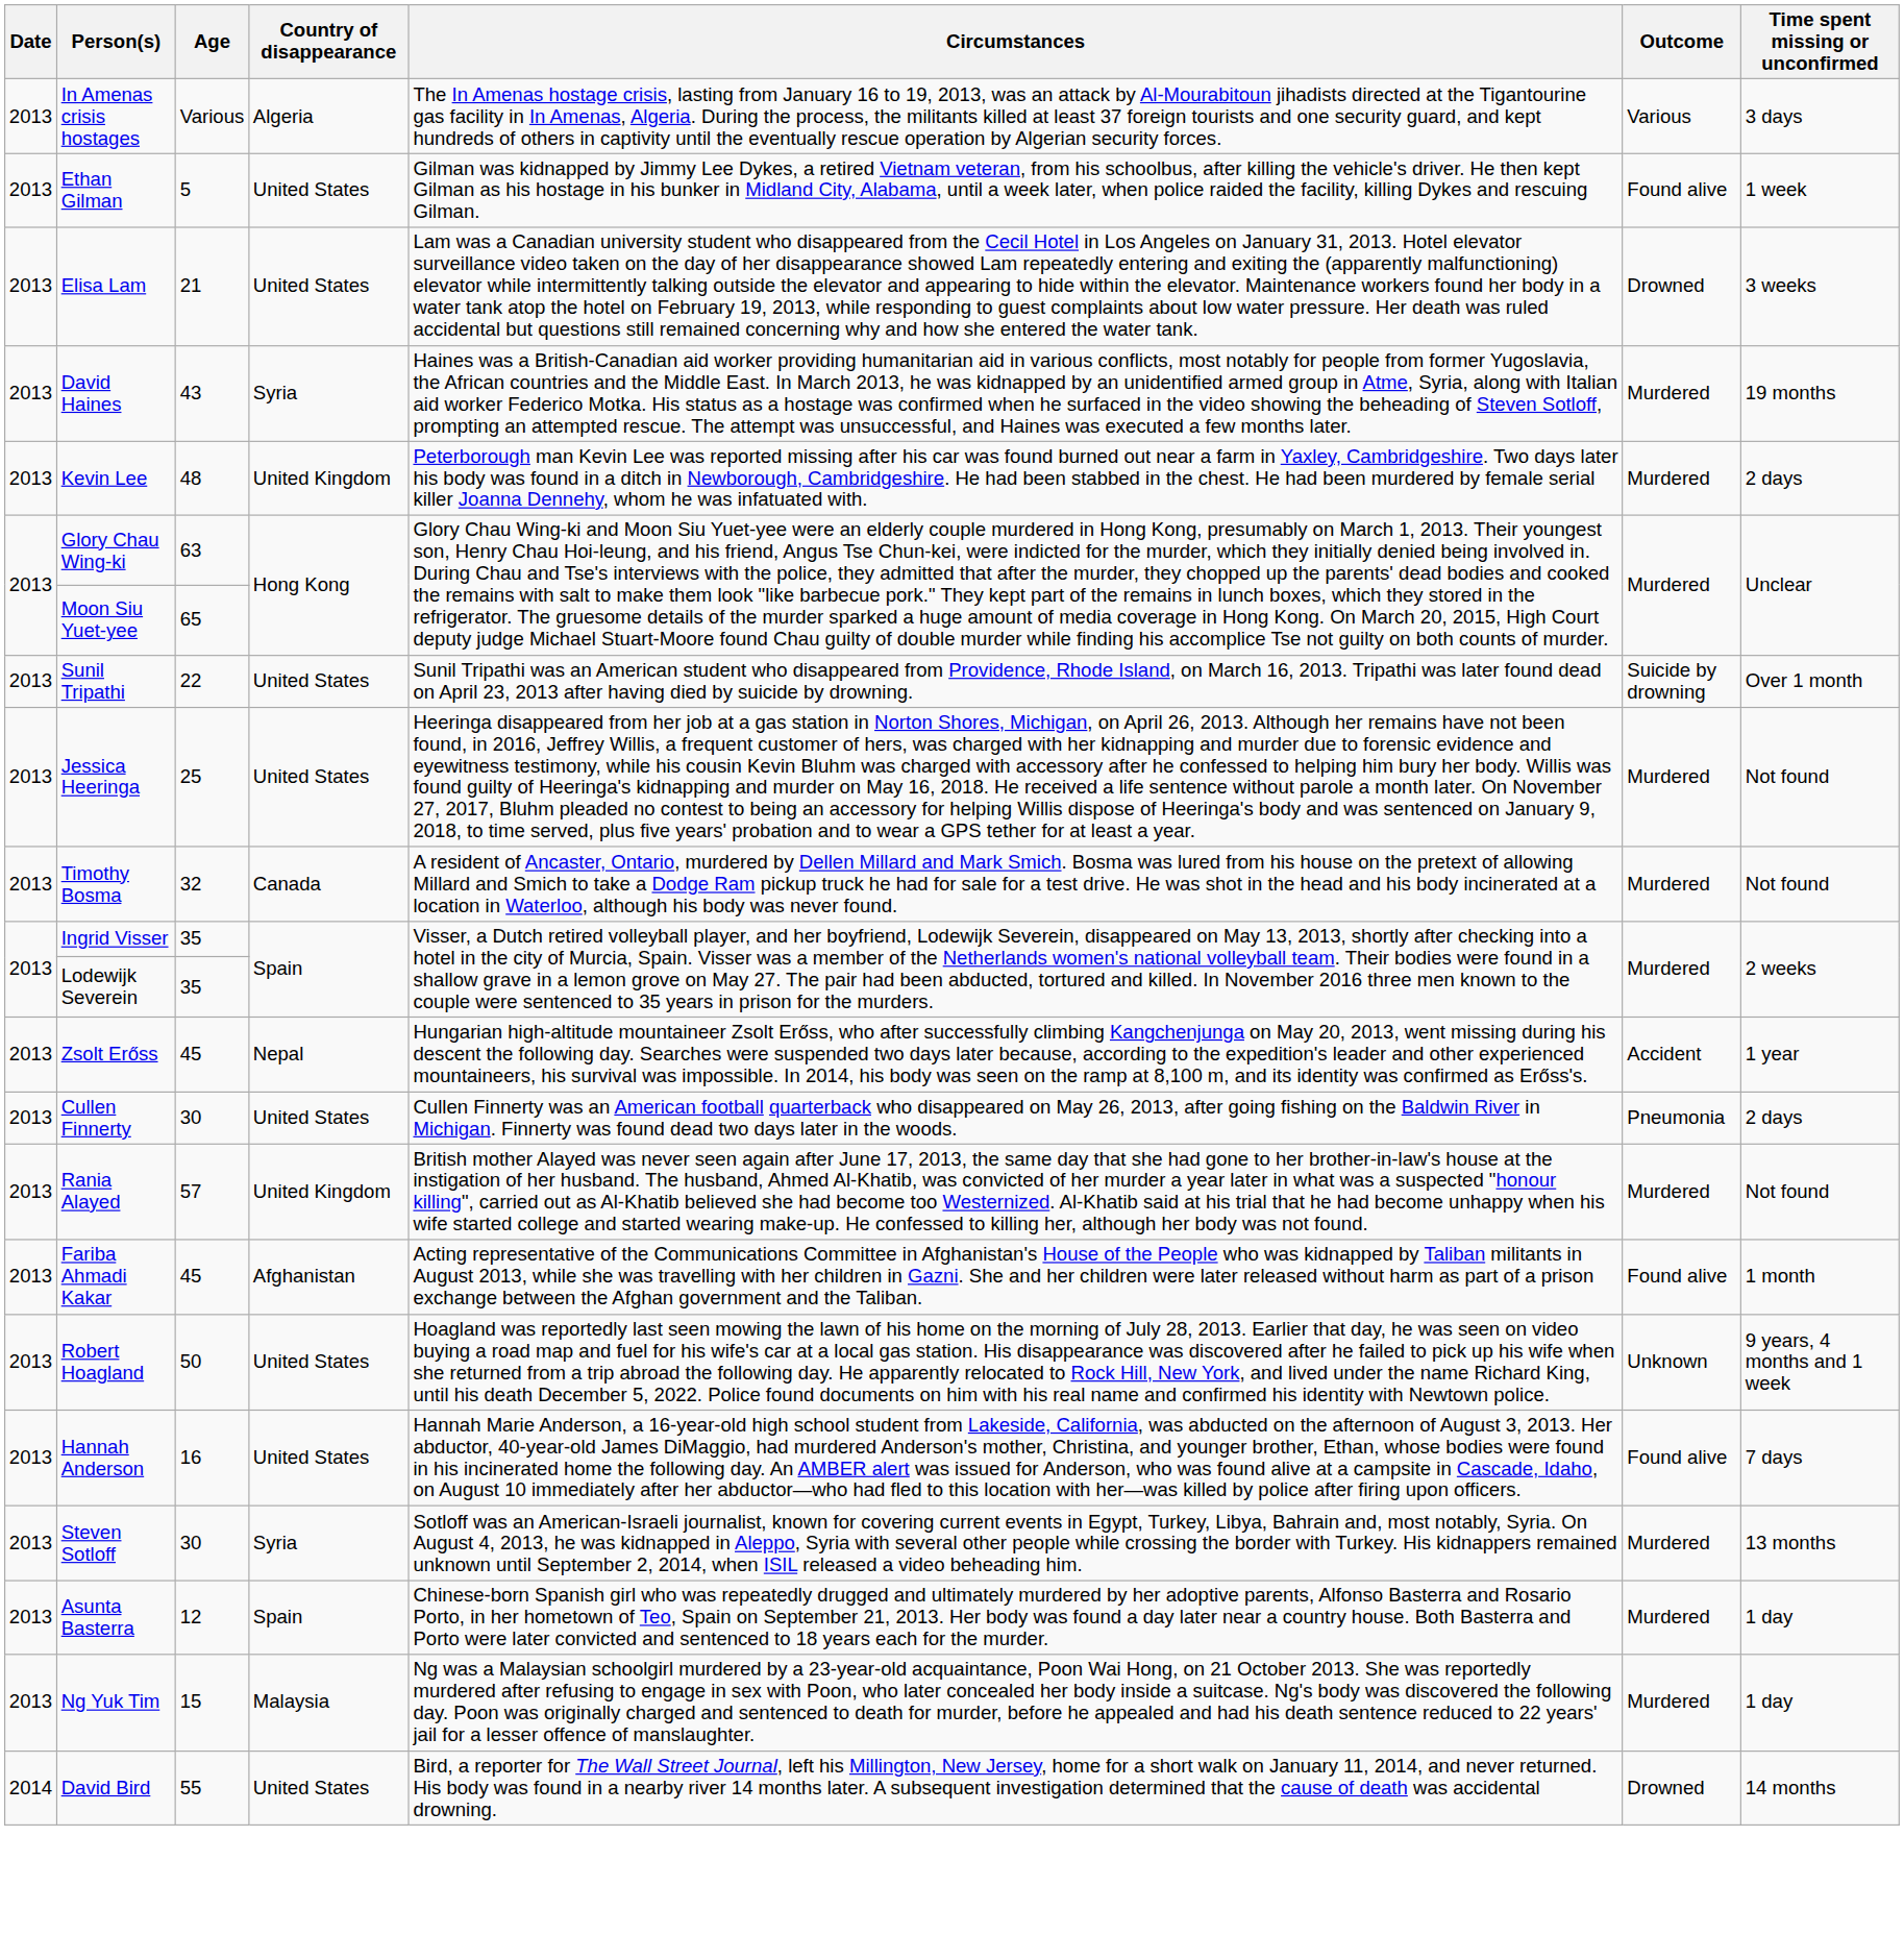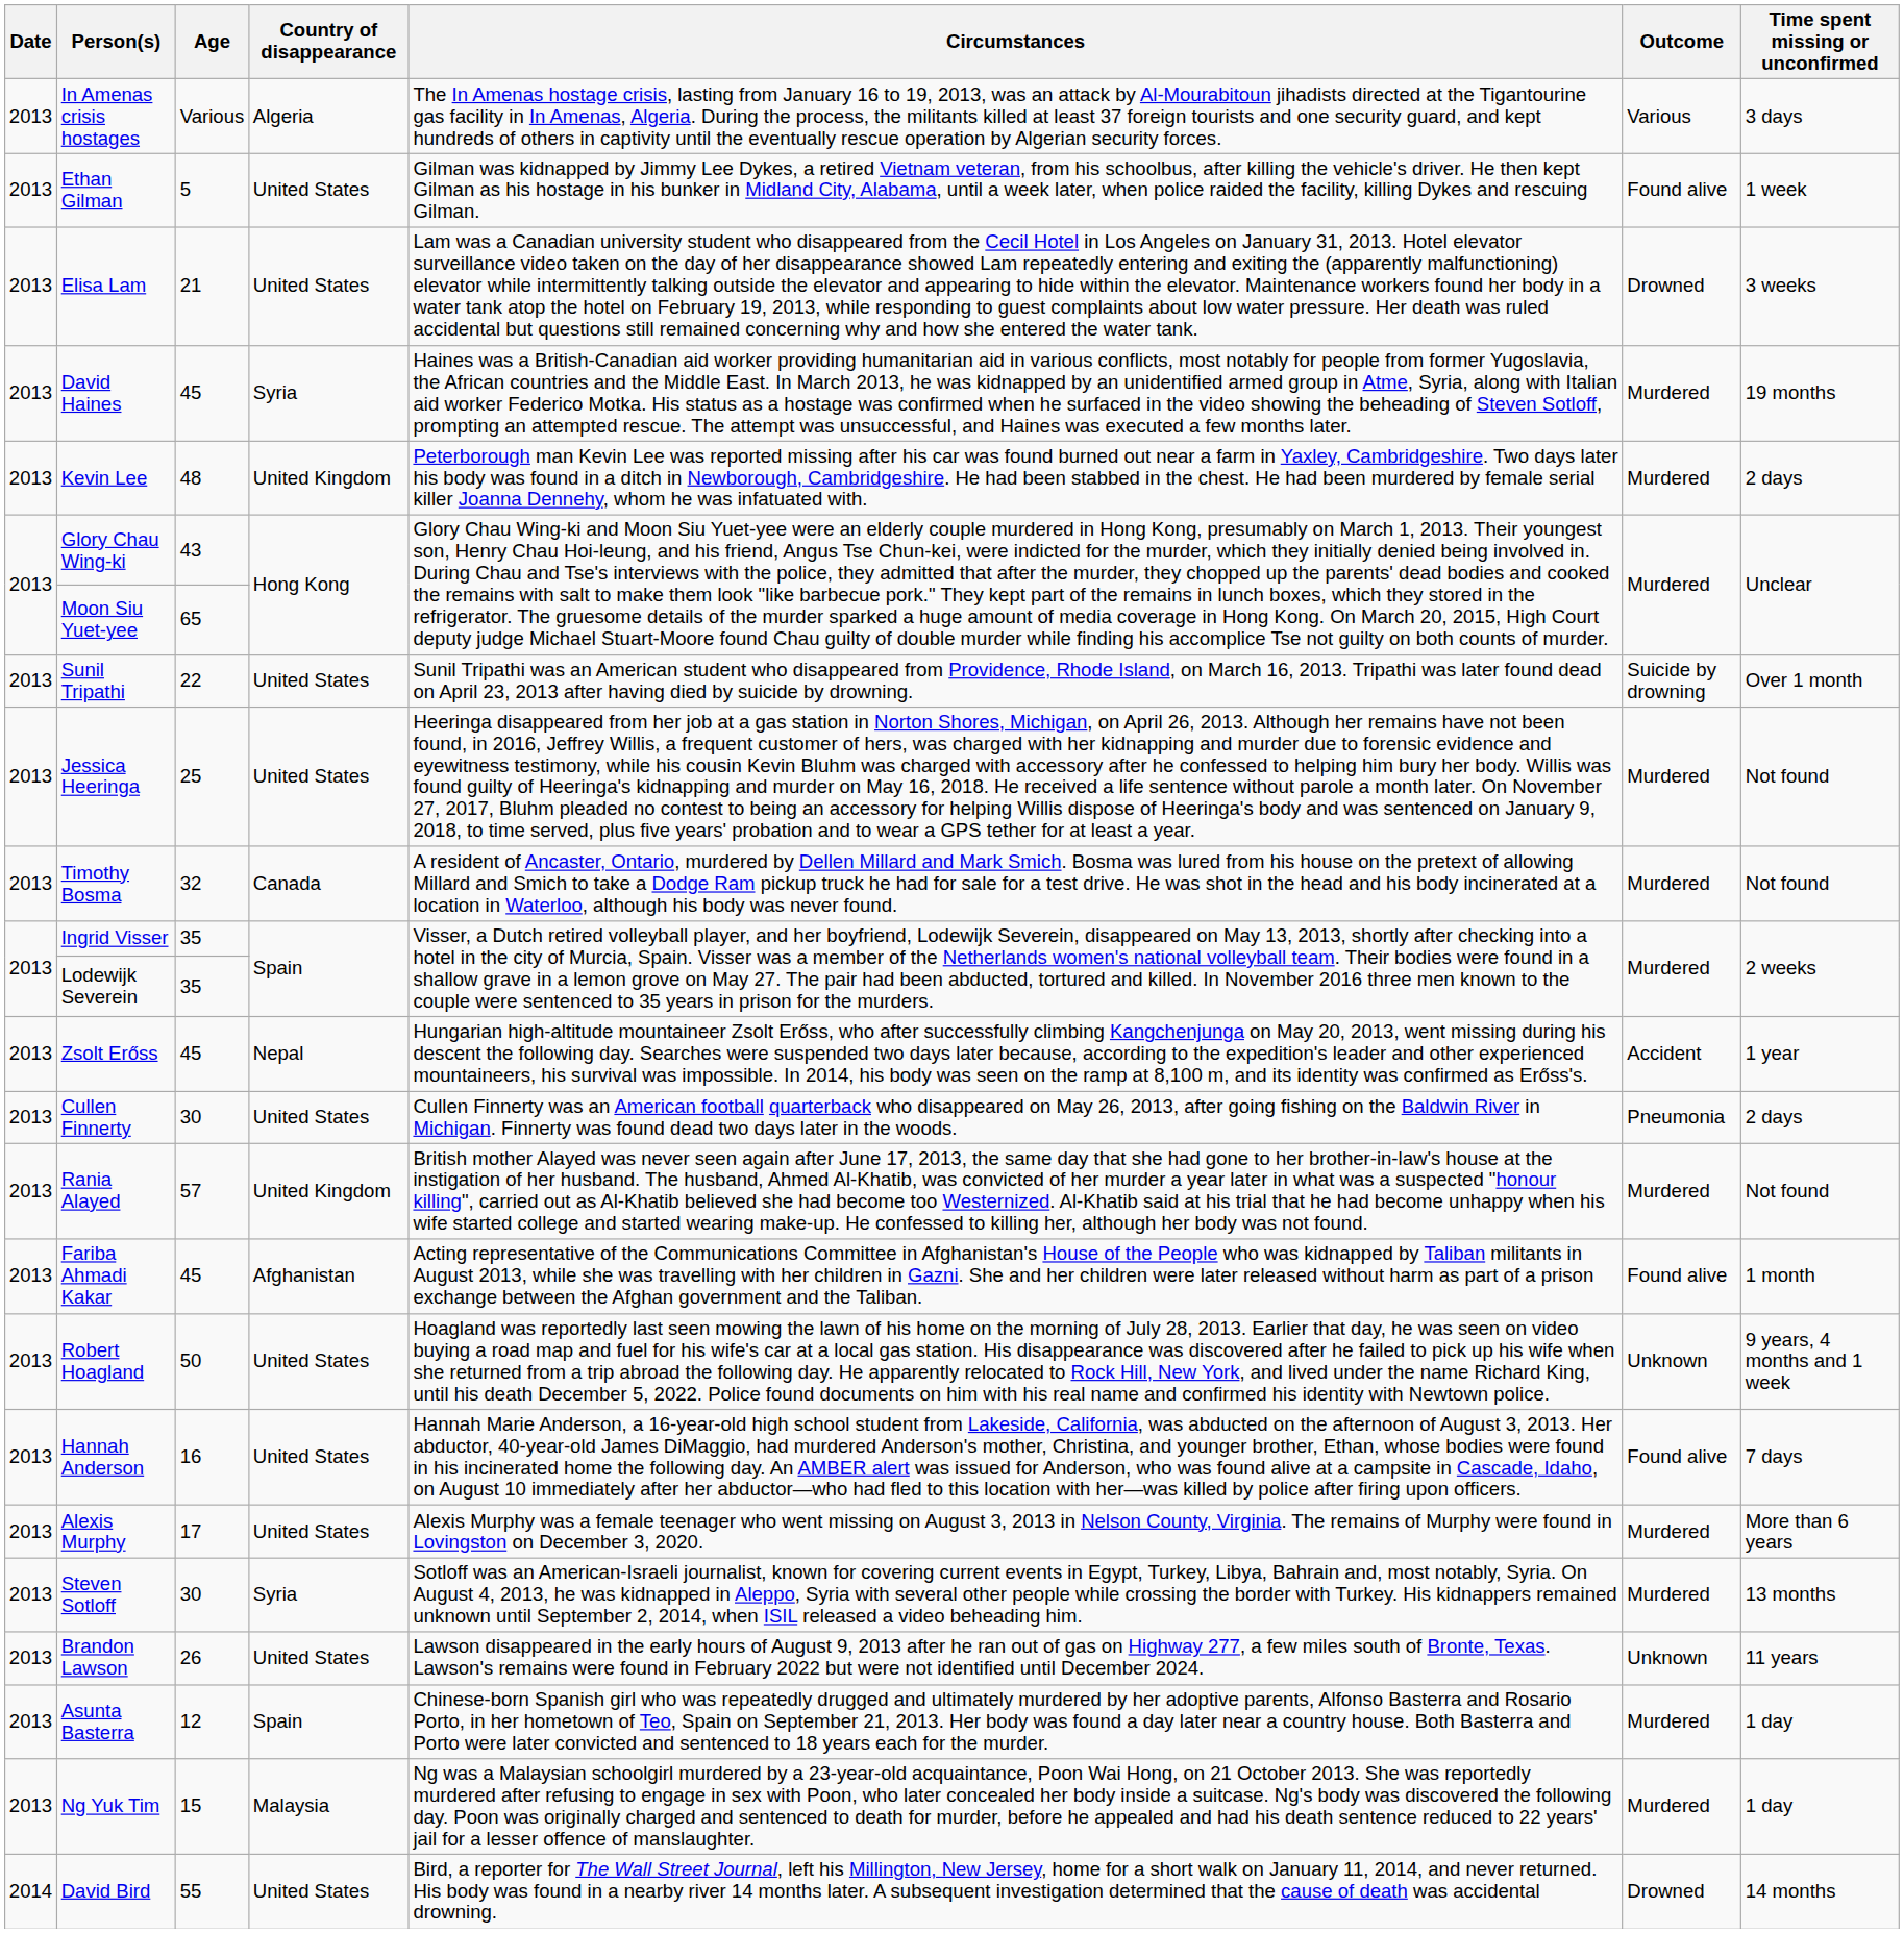 <table class="wikitable sortable zebra">
 <tr>
 <th data-sort-type="isoDate">Date</th>
 <th data-sort-type="text">Person(s)</th>
 <th data-sort-type="text">Age</th>
 <th>Country of disappearance</th>
 <th class="unsortable">Circumstances</th>
 <th data-sort-type="text">Outcome</th>
 <th>Time spent missing or unconfirmed</th>
 </tr>
 <tr>
 <td>2013</td>
 <td><a href='#'>In Amenas crisis hostages</a></td>
 <td>Various</td>
 <td>Algeria</td>
 <td>The <a href='#'>In Amenas hostage crisis</a>, lasting from January 16 to 19, 2013, was an attack by <a href='#'>Al-Mourabitoun</a> jihadists directed at the Tigantourine gas facility in <a href='#'>In Amenas</a>, <a href='#'>Algeria</a>. During the process, the militants killed at least 37 foreign tourists and one security guard, and kept hundreds of others in captivity until the eventually rescue operation by Algerian security forces.</td>
 <td>Various</td>
 <td>3 days</td>
 </tr>
 <tr>
 <td>2013</td>
 <td><a href='#'>Ethan Gilman</a></td>
 <td>5</td>
 <td>United States</td>
 <td>Gilman was kidnapped by Jimmy Lee Dykes, a retired <a href='#'>Vietnam veteran</a>, from his schoolbus, after killing the vehicle's driver. He then kept Gilman as his hostage in his bunker in <a href='#'>Midland City, Alabama</a>, until a week later, when police raided the facility, killing Dykes and rescuing Gilman.</td>
 <td>Found alive</td>
 <td>1 week</td>
 </tr>
 <tr>
 <td data-sort-value="2013-01-31">2013</td>
 <td><a href='#'>Elisa Lam</a></td>
 <td data-sort-value="21">21</td>
 <td>United States</td>
 <td>Lam was a Canadian university student who disappeared from the <a href='#'>Cecil Hotel</a> in Los Angeles on January 31, 2013. Hotel elevator surveillance video taken on the day of her disappearance showed Lam repeatedly entering and exiting the (apparently malfunctioning) elevator while intermittently talking outside the elevator and appearing to hide within the elevator. Maintenance workers found her body in a water tank atop the hotel on February 19, 2013, while responding to guest complaints about low water pressure. Her death was ruled accidental but questions still remained concerning why and how she entered the water tank.</td>
 <td>Drowned</td>
 <td>3 weeks</td>
 </tr>
 <tr>
 <td>2013</td>
 <td><a href='#'>David Haines</a></td>
-<td>43</td>
+<td>45</td>
 <td>Syria</td>
 <td>Haines was a British-Canadian aid worker providing humanitarian aid in various conflicts, most notably for people from former Yugoslavia, the African countries and the Middle East. In March 2013, he was kidnapped by an unidentified armed group in <a href='#'>Atme</a>, Syria, along with Italian aid worker Federico Motka. His status as a hostage was confirmed when he surfaced in the video showing the beheading of <a href='#'>Steven Sotloff</a>, prompting an attempted rescue. The attempt was unsuccessful, and Haines was executed a few months later.</td>
 <td>Murdered</td>
 <td>19 months</td>
 </tr>
 <tr>
 <td data-sort-value="2013-03-29">2013</td>
 <td><a href='#'>Kevin Lee</a></td>
 <td>48</td>
 <td>United Kingdom</td>
 <td><a href='#'>Peterborough</a> man Kevin Lee was reported missing after his car was found burned out near a farm in <a href='#'>Yaxley, Cambridgeshire</a>. Two days later his body was found in a ditch in <a href='#'>Newborough, Cambridgeshire</a>. He had been stabbed in the chest. He had been murdered by female serial killer <a href='#'>Joanna Dennehy</a>, whom he was infatuated with.</td>
 <td>Murdered</td>
 <td>2 days</td>
 </tr>
 <tr>
 <td rowspan="2">2013</td>
 <td><a href='#'>Glory Chau Wing-ki</a></td>
-<td>63</td>
+<td>43</td>
 <td rowspan="2">Hong Kong</td>
 <td rowspan="2">Glory Chau Wing-ki and Moon Siu Yuet-yee were an elderly couple murdered in Hong Kong, presumably on March 1, 2013. Their youngest son, Henry Chau Hoi-leung, and his friend, Angus Tse Chun-kei, were indicted for the murder, which they initially denied being involved in. During Chau and Tse's interviews with the police, they admitted that after the murder, they chopped up the parents' dead bodies and cooked the remains with salt to make them look "like barbecue pork." They kept part of the remains in lunch boxes, which they stored in the refrigerator. The gruesome details of the murder sparked a huge amount of media coverage in Hong Kong. On March 20, 2015, High Court deputy judge Michael Stuart-Moore found Chau guilty of double murder while finding his accomplice Tse not guilty on both counts of murder.</td>
 <td rowspan="2">Murdered</td>
 <td rowspan="2">Unclear</td>
 </tr>
 <tr>
 <td><a href='#'>Moon Siu Yuet-yee</a></td>
 <td>65</td>
 </tr>
 <tr>
 <td data-sort-value="2013-03-16">2013</td>
 <td><a href='#'>Sunil Tripathi</a></td>
 <td>22</td>
 <td>United States</td>
 <td>Sunil Tripathi was an American student who disappeared from <a href='#'>Providence, Rhode Island</a>, on March 16, 2013. Tripathi was later found dead on April 23, 2013 after having died by suicide by drowning.</td>
 <td>Suicide by drowning</td>
 <td>Over 1 month</td>
 </tr>
 <tr>
 <td data-sort-value="2013-04-26">2013</td>
 <td><a href='#'>Jessica Heeringa</a></td>
 <td data-sort-value="025">25</td>
 <td>United States</td>
 <td>Heeringa disappeared from her job at a gas station in <a href='#'>Norton Shores, Michigan</a>, on April 26, 2013. Although her remains have not been found, in 2016, Jeffrey Willis, a frequent customer of hers, was charged with her kidnapping and murder due to forensic evidence and eyewitness testimony, while his cousin Kevin Bluhm was charged with accessory after he confessed to helping him bury her body. Willis was found guilty of Heeringa's kidnapping and murder on May 16, 2018. He received a life sentence without parole a month later. On November 27, 2017, Bluhm pleaded no contest to being an accessory for helping Willis dispose of Heeringa's body and was sentenced on January 9, 2018, to time served, plus five years' probation and to wear a GPS tether for at least a year.</td>
 <td>Murdered</td>
 <td>Not found</td>
 </tr>
 <tr>
 <td data-sort-value="2013-05-06">2013</td>
 <td><a href='#'>Timothy Bosma</a></td>
 <td>32</td>
 <td>Canada</td>
 <td>A resident of <a href='#'>Ancaster, Ontario</a>, murdered by <a href='#'>Dellen Millard and Mark Smich</a>. Bosma was lured from his house on the pretext of allowing Millard and Smich to take a <a href='#'>Dodge Ram</a> pickup truck he had for sale for a test drive. He was shot in the head and his body incinerated at a location in <a href='#'>Waterloo</a>, although his body was never found.</td>
 <td>Murdered</td>
 <td>Not found</td>
 </tr>
 <tr>
 <td rowspan="2" data-sort-value="2013-05-13">2013</td>
 <td><a href='#'>Ingrid Visser</a></td>
 <td>35</td>
 <td rowspan="2">Spain</td>
 <td rowspan="2">Visser, a Dutch retired volleyball player, and her boyfriend, Lodewijk Severein, disappeared on May 13, 2013, shortly after checking into a hotel in the city of Murcia, Spain. Visser was a member of the <a href='#'>Netherlands women's national volleyball team</a>. Their bodies were found in a shallow grave in a lemon grove on May 27. The pair had been abducted, tortured and killed. In November 2016 three men known to the couple were sentenced to 35 years in prison for the murders.</td>
 <td rowspan="2">Murdered</td>
 <td rowspan="2">2 weeks</td>
 </tr>
 <tr>
 <td>Lodewijk Severein</td>
 <td>35</td>
 </tr>
 <tr>
 <td>2013</td>
 <td><a href='#'>Zsolt Erőss</a></td>
 <td>45</td>
 <td>Nepal</td>
 <td>Hungarian high-altitude mountaineer Zsolt Erőss, who after successfully climbing <a href='#'>Kangchenjunga</a> on May 20, 2013, went missing during his descent the following day. Searches were suspended two days later because, according to the expedition's leader and other experienced mountaineers, his survival was impossible. In 2014, his body was seen on the ramp at 8,100 m, and its identity was confirmed as Erőss's.</td>
 <td>Accident</td>
 <td>1 year</td>
 </tr>
 <tr>
 <td data-sort-value="2013-05-26">2013</td>
 <td><a href='#'>Cullen Finnerty</a></td>
 <td data-sort-value="030">30</td>
 <td>United States</td>
 <td>Cullen Finnerty was an <a href='#'>American football</a> <a href='#'>quarterback</a> who disappeared on May 26, 2013, after going fishing on the <a href='#'>Baldwin River</a> in <a href='#'>Michigan</a>. Finnerty was found dead two days later in the woods.</td>
 <td>Pneumonia</td>
 <td>2 days</td>
 </tr>
 <tr>
 <td>2013</td>
 <td><a href='#'>Rania Alayed</a></td>
 <td>57</td>
 <td>United Kingdom</td>
 <td>British mother Alayed was never seen again after June 17, 2013, the same day that she had gone to her brother-in-law's house at the instigation of her husband. The husband, Ahmed Al-Khatib, was convicted of her murder a year later in what was a suspected "<a href='#'>honour killing</a>", carried out as Al-Khatib believed she had become too <a href='#'>Westernized</a>. Al-Khatib said at his trial that he had become unhappy when his wife started college and started wearing make-up. He confessed to killing her, although her body was not found.</td>
 <td>Murdered</td>
 <td>Not found</td>
 </tr>
 <tr>
 <td>2013</td>
 <td><a href='#'>Fariba Ahmadi Kakar</a></td>
 <td>45</td>
 <td>Afghanistan</td>
 <td>Acting representative of the Communications Committee in Afghanistan's <a href='#'>House of the People</a> who was kidnapped by <a href='#'>Taliban</a> militants in August 2013, while she was travelling with her children in <a href='#'>Gazni</a>. She and her children were later released without harm as part of a prison exchange between the Afghan government and the Taliban.</td>
 <td>Found alive</td>
 <td>1 month</td>
 </tr>
 <tr>
 <td data-sort-value="2013-07-28">2013</td>
 <td><a href='#'>Robert Hoagland</a></td>
 <td>50</td>
 <td>United States</td>
 <td>Hoagland was reportedly last seen mowing the lawn of his home on the morning of July 28, 2013. Earlier that day, he was seen on video buying a road map and fuel for his wife's car at a local gas station. His disappearance was discovered after he failed to pick up his wife when she returned from a trip abroad the following day. He apparently relocated to <a href='#'>Rock Hill, New York</a>, and lived under the name Richard King, until his death December 5, 2022. Police found documents on him with his real name and confirmed his identity with Newtown police.</td>
 <td>Unknown</td>
 <td>9 years, 4 months and 1 week</td>
 </tr>
 <tr>
 <td data-sort-value="2013-08-03">2013</td>
 <td><a href='#'>Hannah Anderson</a></td>
 <td data-sort-value="016">16</td>
 <td>United States</td>
 <td>Hannah Marie Anderson, a 16-year-old high school student from <a href='#'>Lakeside, California</a>, was abducted on the afternoon of August 3, 2013. Her abductor, 40-year-old James DiMaggio, had murdered Anderson's mother, Christina, and younger brother, Ethan, whose bodies were found in his incinerated home the following day. An <a href='#'>AMBER alert</a> was issued for Anderson, who was found alive at a campsite in <a href='#'>Cascade, Idaho</a>, on August 10 immediately after her abductor—who had fled to this location with her—was killed by police after firing upon officers.</td>
 <td>Found alive</td>
 <td>7 days</td>
 </tr>
 <tr>
 <td>2013</td>
+<td><a href='#'>Alexis Murphy</a></td>
+<td data-sort-value="017">17</td>
+<td>United States</td>
+<td>Alexis Murphy was a female teenager who went missing on August 3, 2013 in <a href='#'>Nelson County, Virginia</a>. The remains of Murphy were found in <a href='#'>Lovingston</a> on December 3, 2020.</td>
+<td>Murdered</td>
+<td>More than 6 years</td>
+</tr>
+<tr>
+<td>2013</td>
 <td><a href='#'>Steven Sotloff</a></td>
 <td>30</td>
 <td>Syria</td>
 <td>Sotloff was an American-Israeli journalist, known for covering current events in Egypt, Turkey, Libya, Bahrain and, most notably, Syria. On August 4, 2013, he was kidnapped in <a href='#'>Aleppo</a>, Syria with several other people while crossing the border with Turkey. His kidnappers remained unknown until September 2, 2014, when <a href='#'>ISIL</a> released a video beheading him.</td>
 <td>Murdered</td>
 <td>13 months</td>
+</tr>
+<tr>
+<td>2013</td>
+<td><a href='#'>Brandon Lawson</a></td>
+<td>26</td>
+<td>United States</td>
+<td>Lawson disappeared in the early hours of August 9, 2013 after he ran out of gas on <a href='#'>Highway 277</a>, a few miles south of <a href='#'>Bronte, Texas</a>. Lawson's remains were found in February 2022 but were not identified until December 2024.</td>
+<td>Unknown</td>
+<td>11 years</td>
 </tr>
 <tr>
 <td>2013</td>
 <td><a href='#'>Asunta Basterra</a></td>
 <td>12</td>
 <td>Spain</td>
 <td>Chinese-born Spanish girl who was repeatedly drugged and ultimately murdered by her adoptive parents, Alfonso Basterra and Rosario Porto, in her hometown of <a href='#'>Teo</a>, Spain on September 21, 2013. Her body was found a day later near a country house. Both Basterra and Porto were later convicted and sentenced to 18 years each for the murder.</td>
 <td>Murdered</td>
 <td>1 day</td>
 </tr>
 <tr>
 <td data-sort-value="2013-10-21">2013</td>
 <td><a href='#'>Ng Yuk Tim</a></td>
 <td data-sort-value="15">15</td>
 <td>Malaysia</td>
 <td>Ng was a Malaysian schoolgirl murdered by a 23-year-old acquaintance, Poon Wai Hong, on 21 October 2013. She was reportedly murdered after refusing to engage in sex with Poon, who later concealed her body inside a suitcase. Ng's body was discovered the following day. Poon was originally charged and sentenced to death for murder, before he appealed and had his death sentence reduced to 22 years' jail for a lesser offence of manslaughter.</td>
 <td>Murdered</td>
 <td>1 day</td>
 </tr>
 <tr>
 <td data-sort-value="2014-01-11">2014</td>
 <td><a href='#'>David Bird</a></td>
 <td data-sort-value="055">55</td>
 <td>United States</td>
 <td>Bird, a reporter for <em><a href='#'>The Wall Street Journal</a></em>, left his <a href='#'>Millington, New Jersey</a>, home for a short walk on January 11, 2014, and never returned. His body was found in a nearby river 14 months later. A subsequent investigation determined that the <a href='#'>cause of death</a> was accidental drowning.</td>
 <td>Drowned</td>
 <td>14 months</td>
 </tr>
 </table>
